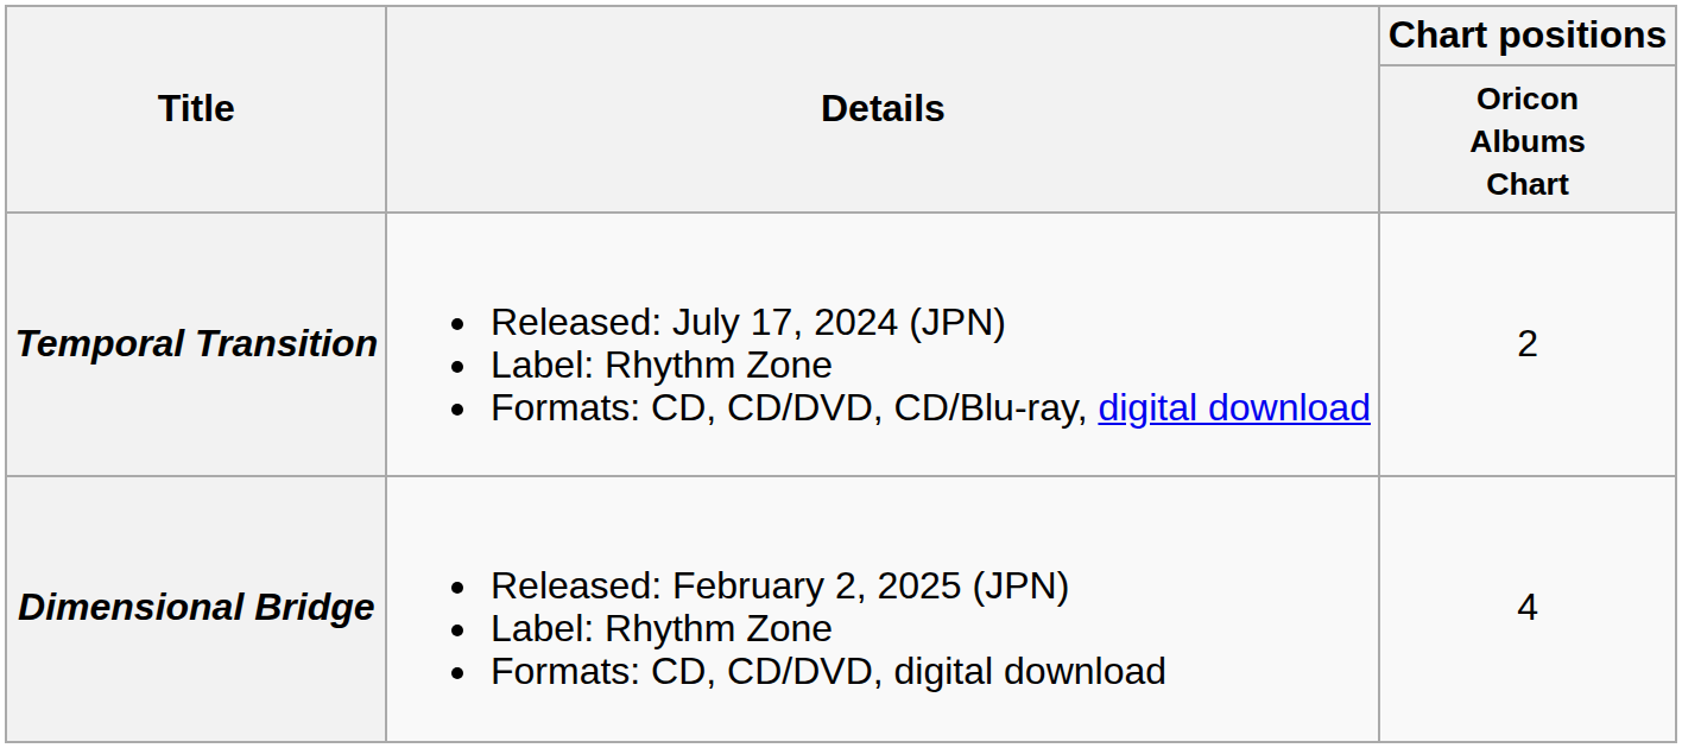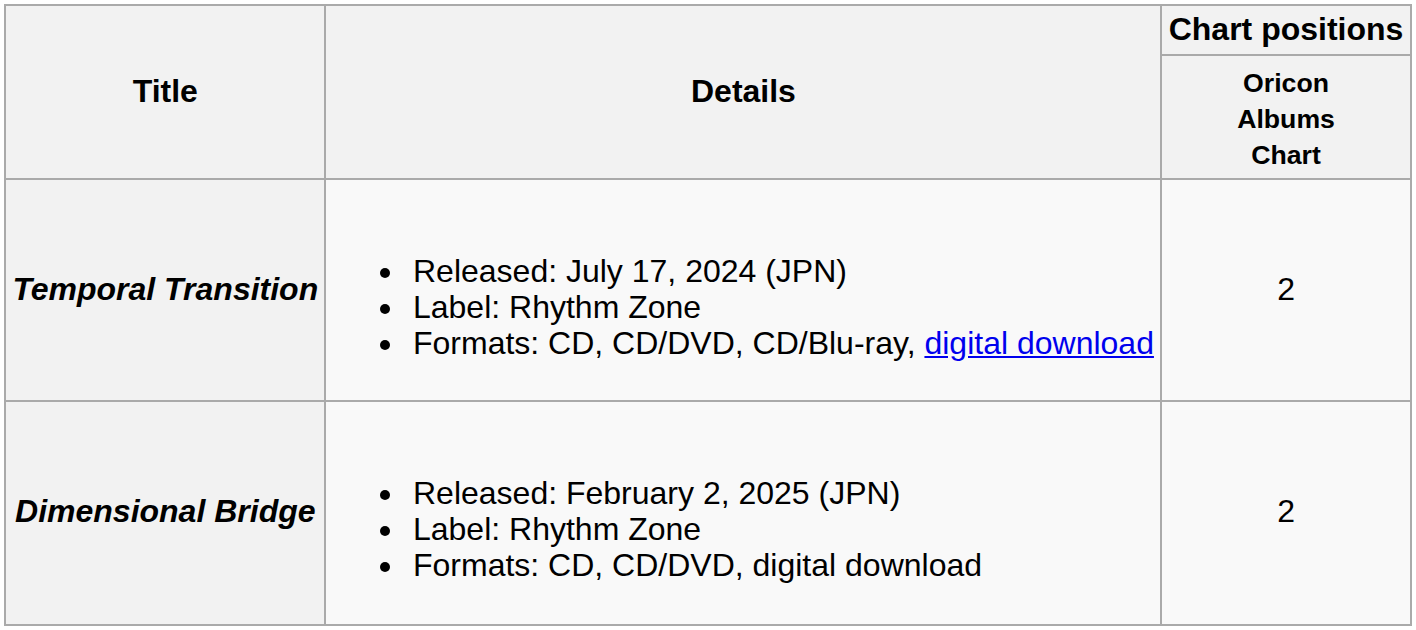 <table class="wikitable plainrowheaders">
 <tr>
 <th scope="col" rowspan="2">Title</th>
 <th scope="col" rowspan="2">Details</th>
 <th scope="col">Chart positions</th>
 </tr>
 <tr>
 <th scope="col"><small>Oricon<br>Albums<br>Chart</small><br></th>
 </tr>
 <tr>
 <th scope="row"><em>Temporal Transition</em></th>
 <td><br><ul><li>Released: July 17, 2024 (JPN)</li><li>Label: Rhythm Zone</li><li>Formats: CD, CD/DVD, CD/Blu-ray, <a href='#'>digital download</a></li></ul></td>
 <td align="center">2</td>
 </tr>
 <tr>
 <th scope="row"><em>Dimensional Bridge</em></th>
 <td><br><ul><li>Released: February 2, 2025 (JPN)</li><li>Label: Rhythm Zone</li><li>Formats: CD, CD/DVD, digital download</li></ul></td>
-<td align="center">4</td>
+<td align="center">2</td>
 </tr>
 </table>
